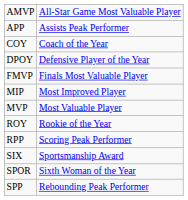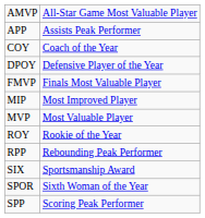 <table class="wikitable mw-collapsible mw-collapsed" style="font-size:90%">
 <tr>
 <td>AMVP</td>
 <td><a href='#'>All-Star Game Most Valuable Player</a></td>
 </tr>
 <tr>
 <td>APP</td>
 <td><a href='#'>Assists Peak Performer</a></td>
 </tr>
 <tr>
 <td>COY</td>
 <td><a href='#'>Coach of the Year</a></td>
 </tr>
 <tr>
 <td>DPOY</td>
 <td><a href='#'>Defensive Player of the Year</a></td>
 </tr>
 <tr>
 <td>FMVP</td>
 <td><a href='#'>Finals Most Valuable Player</a></td>
 </tr>
 <tr>
 <td>MIP</td>
 <td><a href='#'>Most Improved Player</a></td>
 </tr>
 <tr>
 <td>MVP</td>
 <td><a href='#'>Most Valuable Player</a></td>
 </tr>
 <tr>
 <td>ROY</td>
 <td><a href='#'>Rookie of the Year</a></td>
 </tr>
 <tr>
 <td>RPP</td>
-<td><a href='#'>Scoring Peak Performer</a></td>
+<td><a href='#'>Rebounding Peak Performer</a></td>
 </tr>
 <tr>
 <td>SIX</td>
 <td><a href='#'>Sportsmanship Award</a></td>
 </tr>
 <tr>
 <td>SPOR</td>
 <td><a href='#'>Sixth Woman of the Year</a></td>
 </tr>
 <tr>
 <td>SPP</td>
-<td><a href='#'>Rebounding Peak Performer</a></td>
+<td><a href='#'>Scoring Peak Performer</a></td>
 </tr>
 </table>
